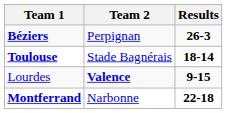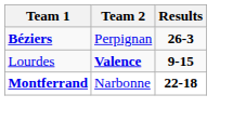 <table class="wikitable">
 <tr>
 <th>Team 1</th>
 <th>Team 2</th>
 <th>Results</th>
 </tr>
 <tr>
 <td><strong><a href='#'>Béziers</a></strong></td>
 <td><a href='#'>Perpignan</a></td>
 <td align="center"><strong>26-3</strong></td>
-</tr>
-<tr bgcolor="white">
-<td><strong><a href='#'>Toulouse</a></strong></td>
-<td><a href='#'>Stade Bagnérais</a></td>
-<td align="center"><strong>18-14</strong></td>
 </tr>
 <tr>
 <td><a href='#'>Lourdes</a></td>
 <td><strong><a href='#'>Valence</a></strong></td>
 <td align="center"><strong>9-15</strong></td>
 </tr>
 <tr bgcolor="white">
 <td><strong><a href='#'>Montferrand</a></strong></td>
 <td><a href='#'>Narbonne</a></td>
 <td align="center"><strong>22-18</strong></td>
 </tr>
 </table>
